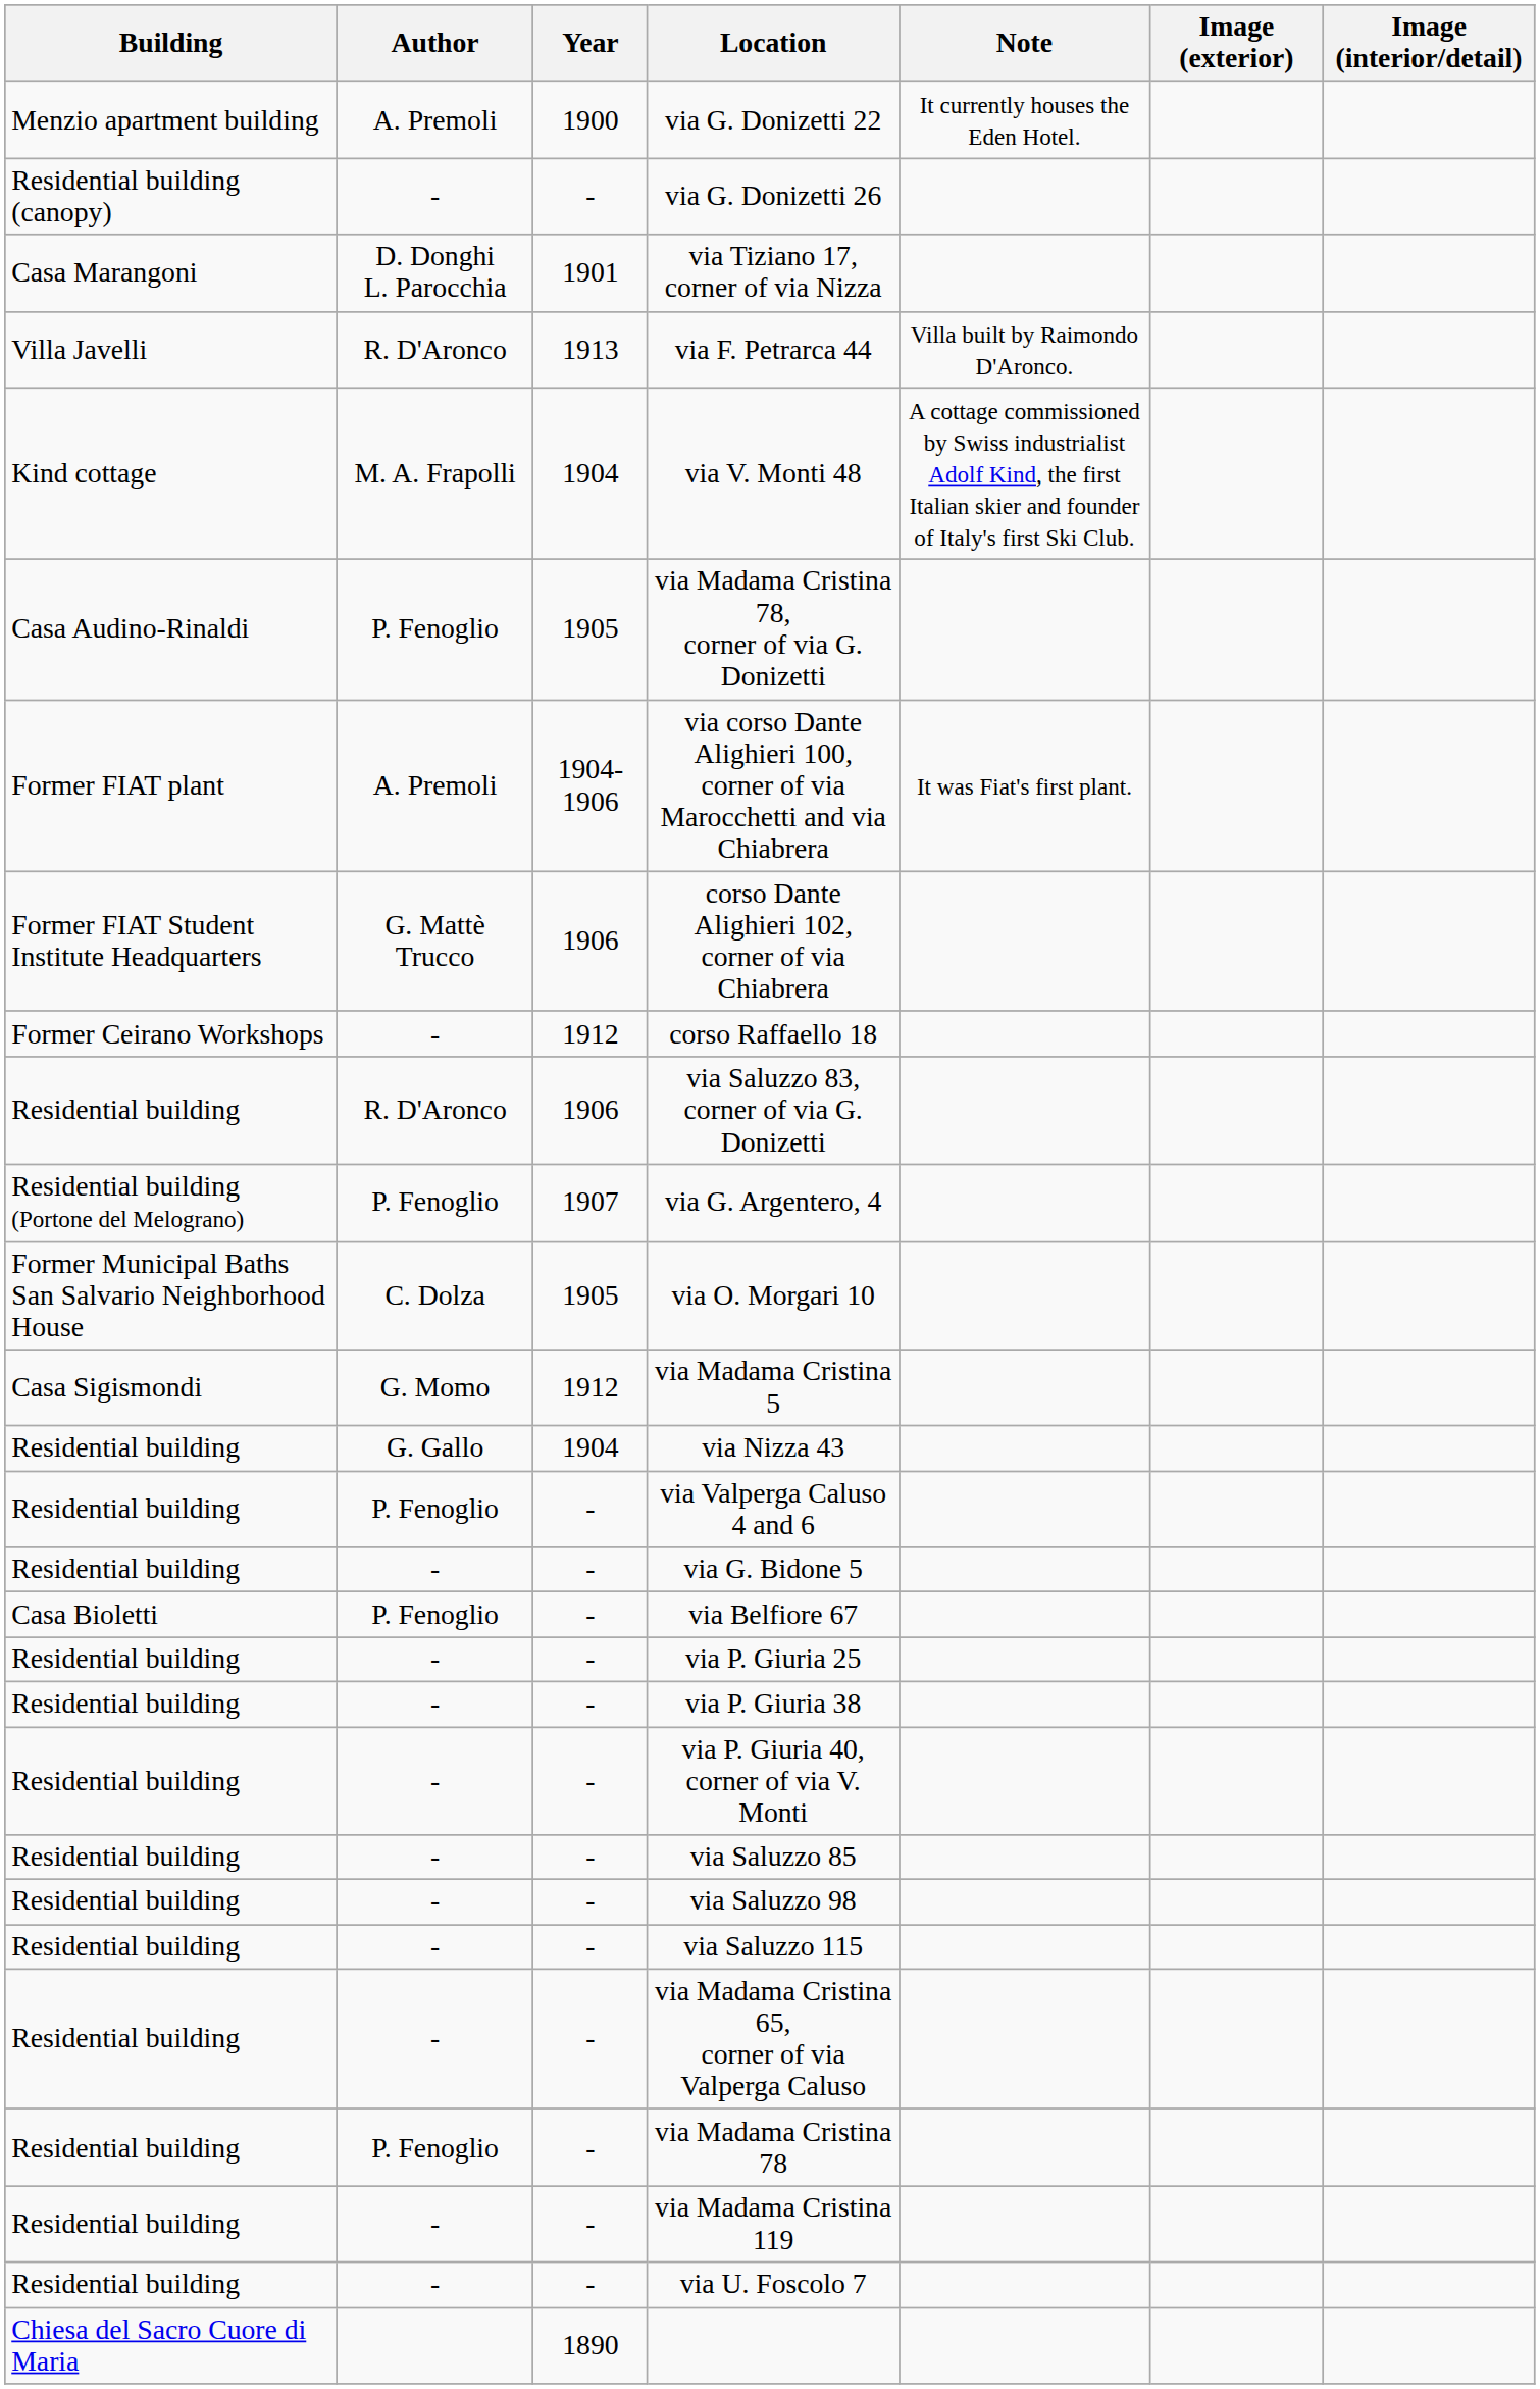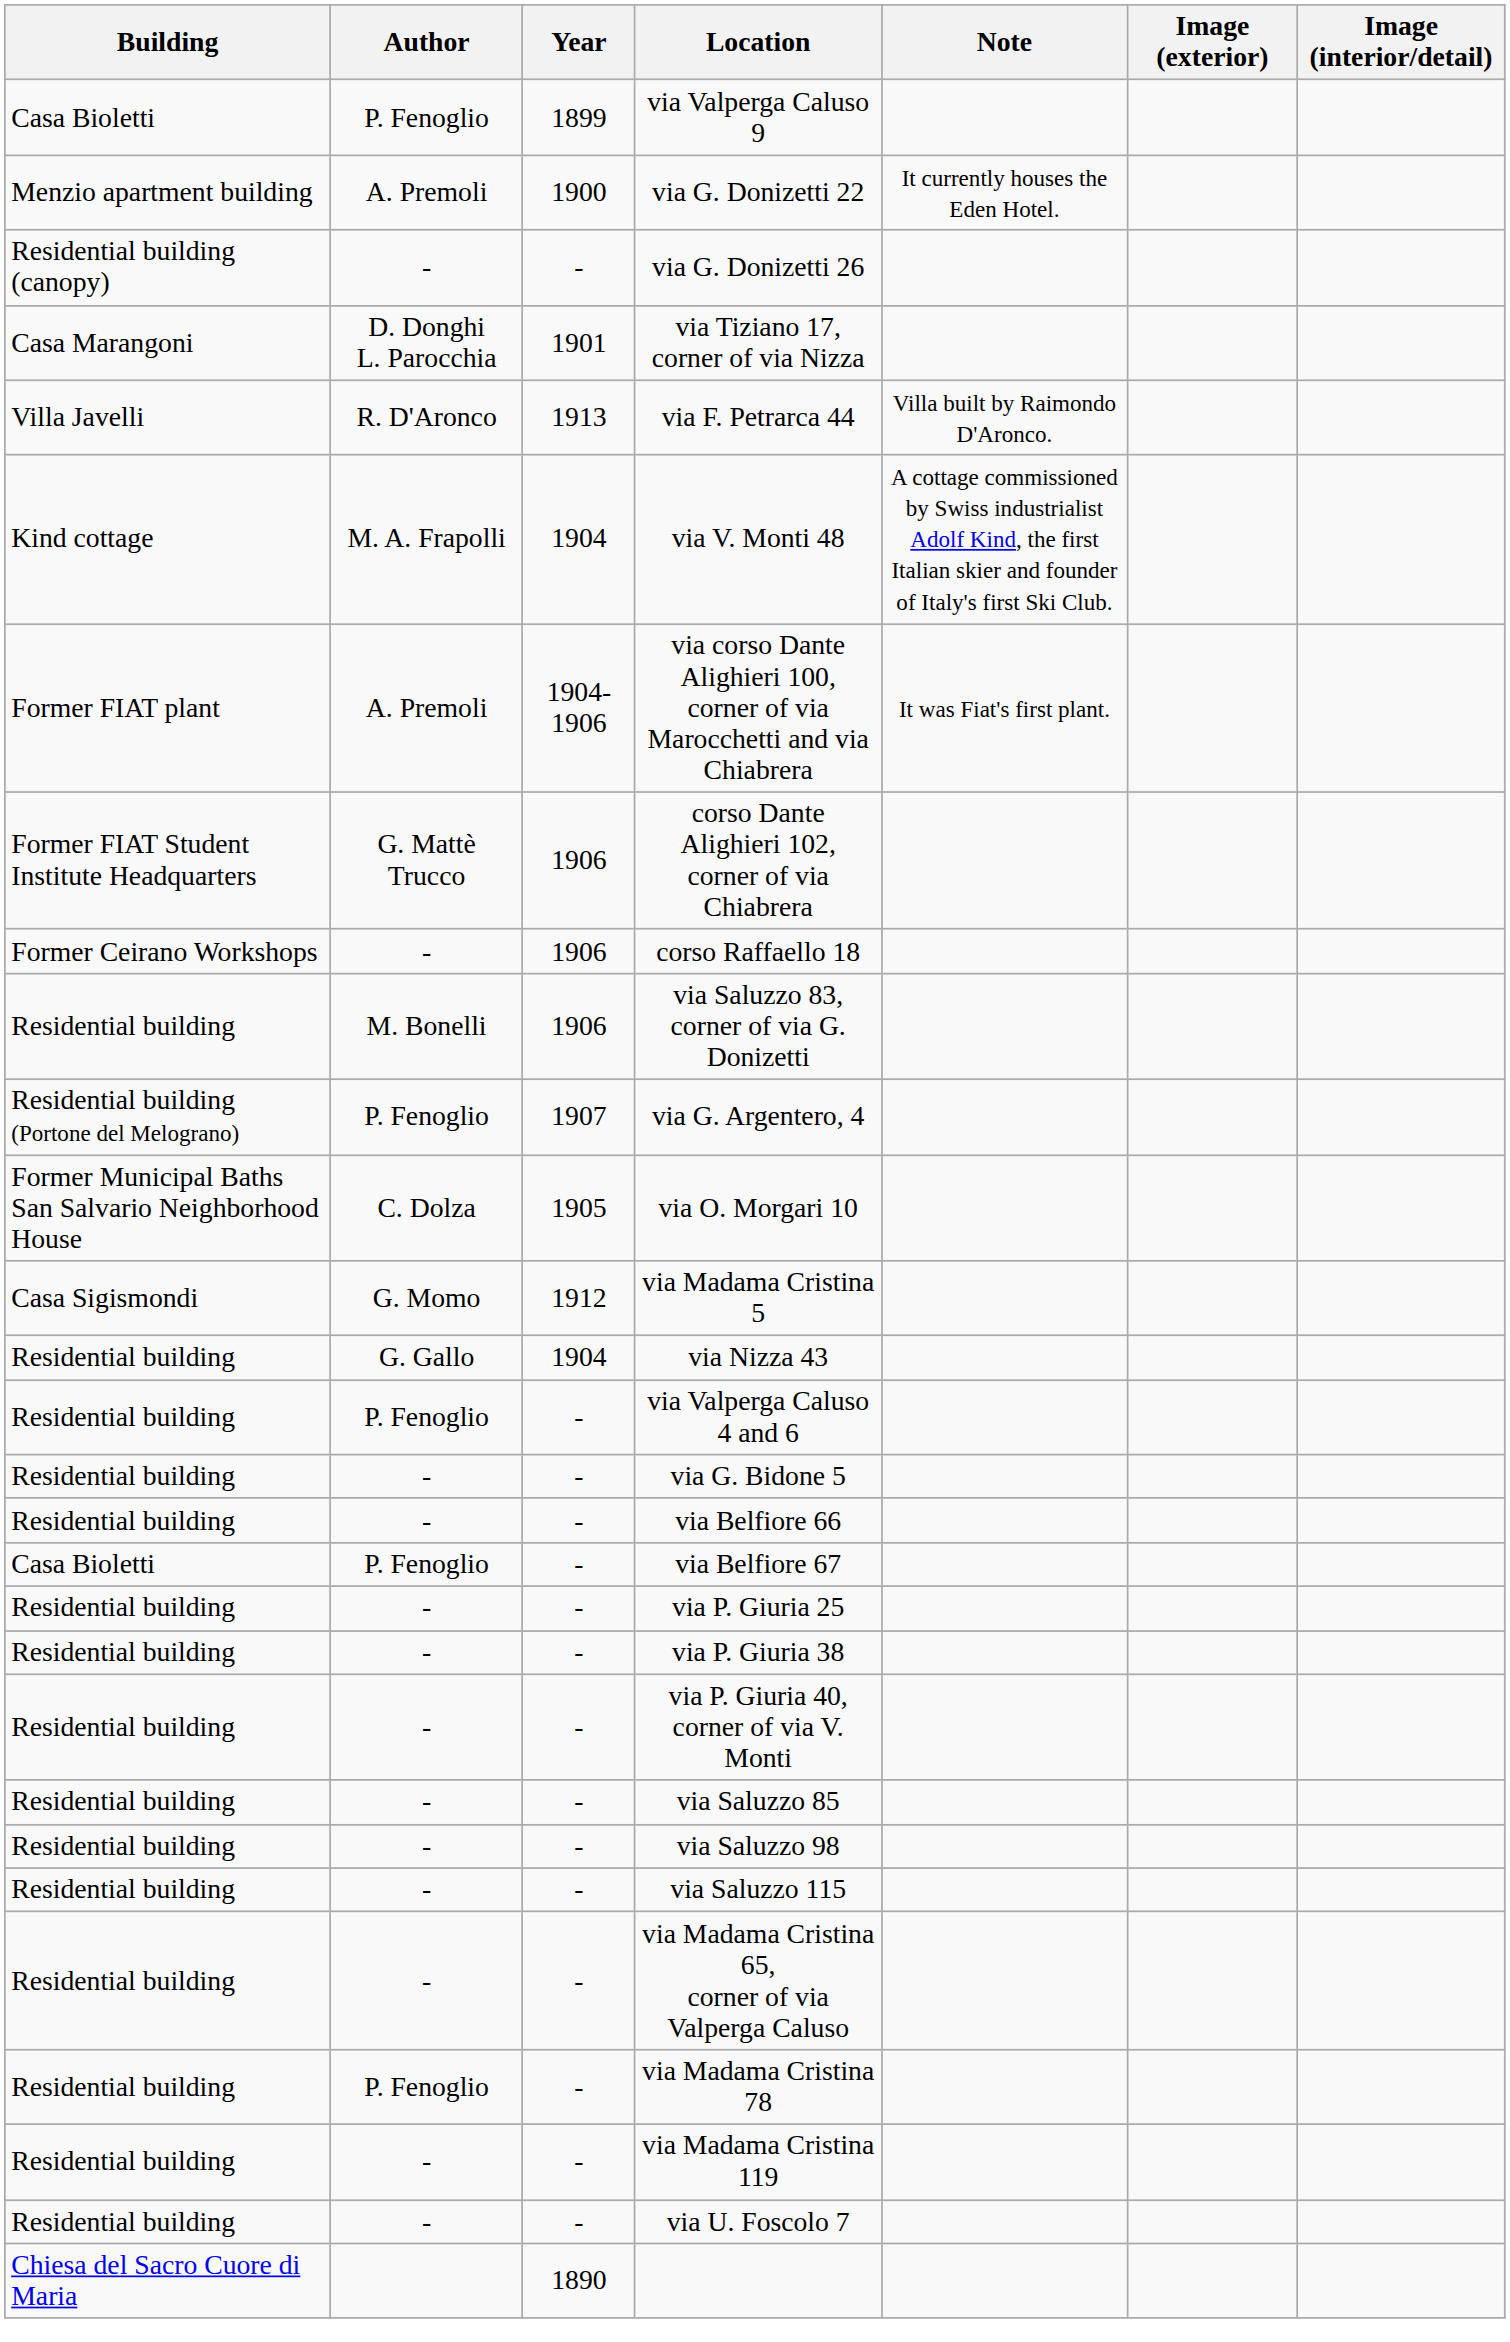 <table class="wikitable sortable" style="text-align:center">
 <tr>
 <th style="width:280px">Building</th>
 <th style="width:150px">Author</th>
 <th style="width:80px">Year</th>
 <th style="width:200px">Location</th>
 <th style="width:200px">Note</th>
 <th style="width:120px">Image (exterior)</th>
 <th style="width:120px">Image (interior/detail)</th>
+</tr>
+<tr>
+<td align=left>Casa Bioletti</td>
+<td>P. Fenoglio</td>
+<td>1899</td>
+<td>via Valperga Caluso 9</td>
+<td></td>
+<td></td>
+<td></td>
 </tr>
 <tr>
 <td align=left>Menzio apartment building</td>
 <td>A. Premoli</td>
 <td>1900</td>
 <td>via G. Donizetti 22</td>
 <td><small>It currently houses the Eden Hotel.</small></td>
 <td></td>
 <td></td>
 </tr>
 <tr>
 <td align=left>Residential building (canopy)</td>
 <td>-</td>
 <td>-</td>
 <td>via G. Donizetti 26</td>
 <td t></td>
 <td></td>
 <td></td>
 </tr>
 <tr>
 <td align=left>Casa Marangoni</td>
 <td>D. Donghi<br>L. Parocchia</td>
 <td>1901</td>
 <td>via Tiziano 17,<br>corner of via Nizza</td>
 <td></td>
 <td></td>
 <td></td>
 </tr>
 <tr>
 <td align=left>Villa Javelli <br></td>
 <td>R. D'Aronco</td>
 <td>1913</td>
 <td>via F. Petrarca 44</td>
 <td><small>Villa built by Raimondo D'Aronco</small><small>.</small></td>
 <td></td>
 <td></td>
 </tr>
 <tr>
 <td align=left>Kind cottage</td>
 <td>M. A. Frapolli</td>
 <td>1904</td>
 <td>via V. Monti 48</td>
 <td><small>A cottage commissioned by Swiss industrialist <a href='#'>Adolf Kind</a>, the first Italian skier and founder of Italy's first Ski Club.</small></td>
 <td></td>
 <td></td>
 </tr>
 <tr>
-<td align=left>Casa Audino-Rinaldi</td>
-<td>P. Fenoglio</td>
-<td>1905</td>
-<td>via Madama Cristina 78,<br>corner of via G. Donizetti</td>
-<td></td>
-<td></td>
-<td></td>
-</tr>
-<tr>
 <td align=left>Former FIAT plant</td>
 <td>A. Premoli</td>
 <td>1904-1906</td>
 <td>via corso Dante Alighieri 100,<br>corner of via Marocchetti and via Chiabrera</td>
 <td><small>It was Fiat's first plant.</small></td>
 <td></td>
 <td></td>
 </tr>
 <tr>
 <td align=left>Former FIAT Student Institute Headquarters</td>
 <td>G. Mattè Trucco</td>
 <td>1906</td>
 <td>corso Dante Alighieri 102,<br>corner of via Chiabrera</td>
 <td></td>
 <td></td>
 <td></td>
 </tr>
 <tr>
 <td align=left>Former Ceirano Workshops</td>
 <td>-</td>
-<td>1912</td>
+<td>1906</td>
 <td>corso Raffaello 18</td>
 <td></td>
 <td></td>
 <td></td>
 </tr>
 <tr>
 <td align=left>Residential building</td>
-<td>R. D'Aronco</td>
+<td>M. Bonelli</td>
 <td>1906</td>
 <td>via Saluzzo 83,<br>corner of via G. Donizetti</td>
 <td></td>
 <td></td>
 <td></td>
 </tr>
 <tr>
 <td align=left>Residential building<br><small>(Portone del Melograno)</small></td>
 <td>P. Fenoglio</td>
 <td>1907</td>
 <td>via G. Argentero, 4</td>
 <td></td>
 <td></td>
 <td></td>
 </tr>
 <tr>
 <td align=left>Former Municipal Baths<br>San Salvario Neighborhood House</td>
 <td>C. Dolza</td>
 <td>1905</td>
 <td>via O. Morgari 10</td>
 <td></td>
 <td></td>
 <td></td>
 </tr>
 <tr>
 <td align=left>Casa Sigismondi</td>
 <td>G. Momo</td>
 <td>1912</td>
 <td>via Madama Cristina 5</td>
 <td></td>
 <td></td>
 <td></td>
 </tr>
 <tr>
 <td align=left>Residential building</td>
 <td>G. Gallo</td>
 <td>1904</td>
 <td>via Nizza 43</td>
 <td></td>
 <td></td>
 <td></td>
 </tr>
 <tr>
 <td align=left>Residential building</td>
 <td>P. Fenoglio</td>
 <td>-</td>
 <td>via Valperga Caluso 4 and 6</td>
 <td></td>
 <td></td>
 <td></td>
 </tr>
 <tr>
 <td align=left>Residential building</td>
 <td>-</td>
 <td>-</td>
 <td>via G. Bidone 5</td>
+<td></td>
+<td></td>
+<td></td>
+</tr>
+<tr>
+<td align=left>Residential building</td>
+<td>-</td>
+<td>-</td>
+<td>via Belfiore 66</td>
 <td></td>
 <td></td>
 <td></td>
 </tr>
 <tr>
 <td align=left>Casa Bioletti</td>
 <td>P. Fenoglio</td>
 <td>-</td>
 <td>via Belfiore 67</td>
 <td></td>
 <td></td>
 <td></td>
 </tr>
 <tr>
 <td align=left>Residential building</td>
 <td>-</td>
 <td>-</td>
 <td>via P. Giuria 25</td>
 <td></td>
 <td></td>
 <td></td>
 </tr>
 <tr>
 <td align=left>Residential building</td>
 <td>-</td>
 <td>-</td>
 <td>via P. Giuria 38</td>
 <td></td>
 <td></td>
 <td></td>
 </tr>
 <tr>
 <td align=left>Residential building</td>
 <td>-</td>
 <td>-</td>
 <td>via P. Giuria 40,<br>corner of via V. Monti</td>
 <td></td>
 <td></td>
 <td></td>
 </tr>
 <tr>
 <td align=left>Residential building</td>
 <td>-</td>
 <td>-</td>
 <td>via Saluzzo 85</td>
 <td></td>
 <td></td>
 <td></td>
 </tr>
 <tr>
 <td align=left>Residential building</td>
 <td>-</td>
 <td>-</td>
 <td>via Saluzzo 98</td>
 <td></td>
 <td></td>
 <td></td>
 </tr>
 <tr>
 <td align=left>Residential building</td>
 <td>-</td>
 <td>-</td>
 <td>via Saluzzo 115</td>
 <td></td>
 <td></td>
 <td></td>
 </tr>
 <tr>
 <td align=left>Residential building</td>
 <td>-</td>
 <td>-</td>
 <td>via Madama Cristina 65,<br>corner of via Valperga Caluso</td>
 <td></td>
 <td></td>
 <td></td>
 </tr>
 <tr>
 <td align=left>Residential building</td>
 <td>P. Fenoglio</td>
 <td>-</td>
 <td>via Madama Cristina 78</td>
 <td></td>
 <td></td>
 <td></td>
 </tr>
 <tr>
 <td align=left>Residential building</td>
 <td>-</td>
 <td>-</td>
 <td>via Madama Cristina 119</td>
 <td></td>
 <td></td>
 <td></td>
 </tr>
 <tr>
 <td align=left>Residential building</td>
 <td>-</td>
 <td>-</td>
 <td>via U. Foscolo 7</td>
 <td></td>
 <td></td>
 <td></td>
 </tr>
 <tr>
 <td align=left><a href='#'>Chiesa del Sacro Cuore di Maria</a></td>
 <td></td>
 <td>1890</td>
 <td></td>
 <td></td>
 <td></td>
 <td></td>
 </tr>
 </table>
